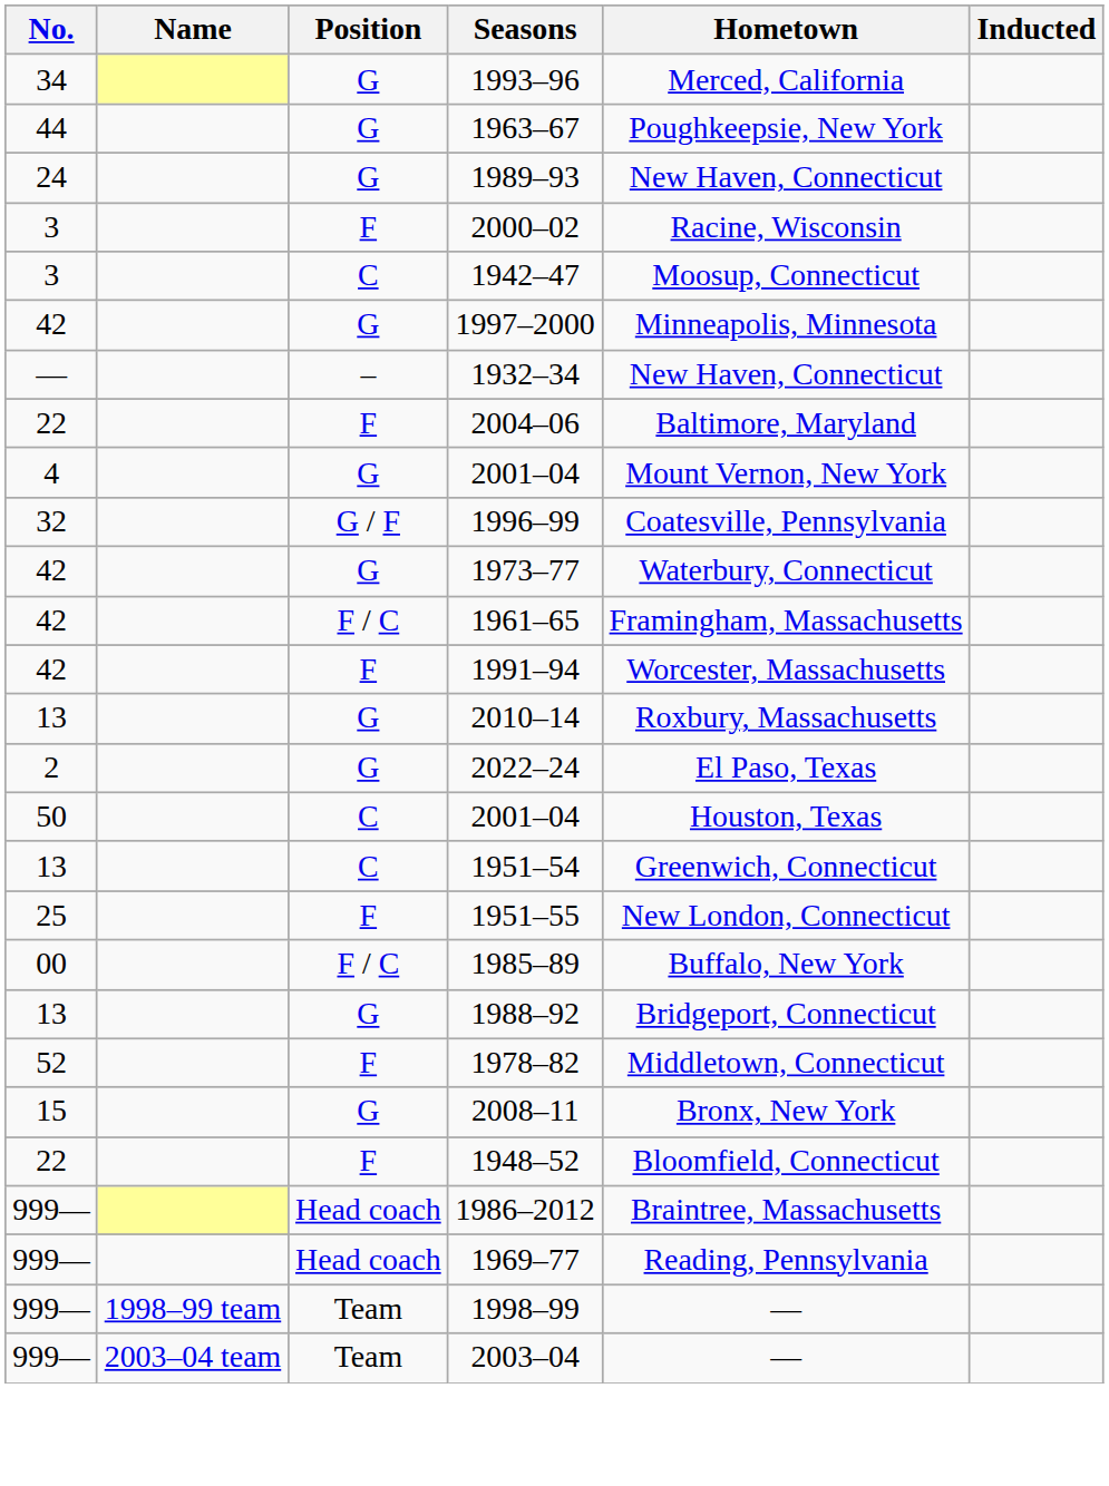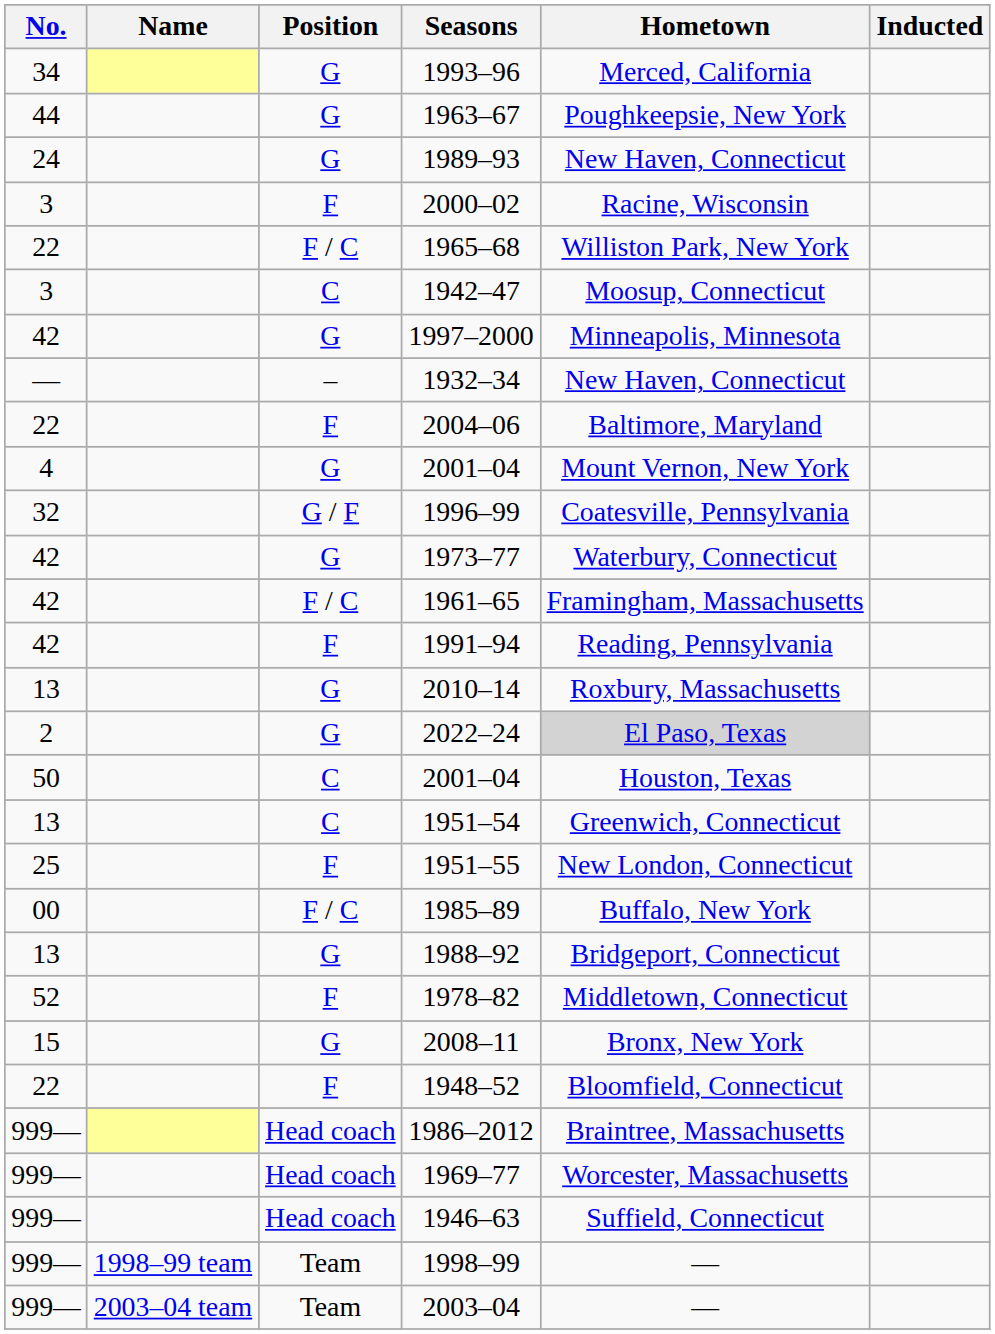 <table class="wikitable sortable" style="text-align:center">
 <tr>
 <th ! scope="col" style="text-align:center;"><strong><a href='#'>No.</a></strong></th>
 <th ! scope="col" style="text-align:center;"><strong>Name</strong></th>
 <th ! scope="col" style="text-align:center;"><strong>Position</strong></th>
 <th ! scope="col" style="text-align:center;"><strong>Seasons</strong></th>
 <th ! scope="col" style="text-align:center;"><strong>Hometown</strong></th>
 <th ! scope="col" style="text-align:center;"><strong>Inducted</strong></th>
 </tr>
 <tr>
 <td>34</td>
 <td style="background:#ff9;"></td>
 <td><a href='#'>G</a></td>
 <td>1993–96</td>
 <td><a href='#'>Merced, California</a></td>
 <td></td>
 </tr>
 <tr>
 <td>44</td>
 <td></td>
 <td><a href='#'>G</a></td>
 <td>1963–67</td>
 <td><a href='#'>Poughkeepsie, New York</a></td>
 <td></td>
 </tr>
 <tr>
 <td>24</td>
 <td></td>
 <td><a href='#'>G</a></td>
 <td>1989–93</td>
 <td><a href='#'>New Haven, Connecticut</a></td>
 <td></td>
 </tr>
 <tr>
 <td>3</td>
 <td></td>
 <td><a href='#'>F</a></td>
 <td>2000–02</td>
 <td><a href='#'>Racine, Wisconsin</a></td>
+<td></td>
+</tr>
+<tr>
+<td>22</td>
+<td></td>
+<td><a href='#'>F</a> / <a href='#'>C</a></td>
+<td>1965–68</td>
+<td><a href='#'>Williston Park, New York</a></td>
 <td></td>
 </tr>
 <tr>
 <td>3</td>
 <td></td>
 <td><a href='#'>C</a></td>
 <td>1942–47</td>
 <td><a href='#'>Moosup, Connecticut</a></td>
 <td></td>
 </tr>
 <tr>
 <td>42</td>
 <td></td>
 <td><a href='#'>G</a></td>
 <td>1997–2000</td>
 <td><a href='#'>Minneapolis, Minnesota</a></td>
 <td></td>
 </tr>
 <tr>
 <td>—</td>
 <td></td>
 <td>–</td>
 <td>1932–34</td>
 <td><a href='#'>New Haven, Connecticut</a></td>
 <td></td>
 </tr>
 <tr>
 <td>22</td>
 <td></td>
 <td><a href='#'>F</a></td>
 <td>2004–06</td>
 <td><a href='#'>Baltimore, Maryland</a></td>
 <td></td>
 </tr>
 <tr>
 <td>4</td>
 <td></td>
 <td><a href='#'>G</a></td>
 <td>2001–04</td>
 <td><a href='#'>Mount Vernon, New York</a></td>
 <td></td>
 </tr>
 <tr>
 <td>32</td>
 <td></td>
 <td><a href='#'>G</a> / <a href='#'>F</a></td>
 <td>1996–99</td>
 <td><a href='#'>Coatesville, Pennsylvania</a></td>
 <td></td>
 </tr>
 <tr>
 <td>42</td>
 <td></td>
 <td><a href='#'>G</a></td>
 <td>1973–77</td>
 <td><a href='#'>Waterbury, Connecticut</a></td>
 <td></td>
 </tr>
 <tr>
 <td>42</td>
 <td></td>
 <td><a href='#'>F</a> / <a href='#'>C</a></td>
 <td>1961–65</td>
 <td><a href='#'>Framingham, Massachusetts</a></td>
 <td></td>
 </tr>
 <tr>
 <td>42</td>
 <td></td>
 <td><a href='#'>F</a></td>
 <td>1991–94</td>
-<td><a href='#'>Worcester, Massachusetts</a></td>
+<td><a href='#'>Reading, Pennsylvania</a></td>
 <td></td>
 </tr>
 <tr>
 <td>13</td>
 <td></td>
 <td><a href='#'>G</a></td>
 <td>2010–14</td>
 <td><a href='#'>Roxbury, Massachusetts</a></td>
 <td></td>
 </tr>
 <tr>
 <td>2</td>
 <td></td>
 <td><a href='#'>G</a></td>
 <td>2022–24</td>
-<td><a href='#'>El Paso, Texas</a></td>
+<td style="background: lightgrey;"><a href='#'>El Paso, Texas</a></td>
 <td></td>
 </tr>
 <tr>
 <td>50</td>
 <td></td>
 <td><a href='#'>C</a></td>
 <td>2001–04</td>
 <td><a href='#'>Houston, Texas</a></td>
 <td></td>
 </tr>
 <tr>
 <td>13</td>
 <td></td>
 <td><a href='#'>C</a></td>
 <td>1951–54</td>
 <td><a href='#'>Greenwich, Connecticut</a></td>
 <td></td>
 </tr>
 <tr>
 <td>25</td>
 <td></td>
 <td><a href='#'>F</a></td>
 <td>1951–55</td>
 <td><a href='#'>New London, Connecticut</a></td>
 <td></td>
 </tr>
 <tr>
 <td>00</td>
 <td></td>
 <td><a href='#'>F</a> / <a href='#'>C</a></td>
 <td>1985–89</td>
 <td><a href='#'>Buffalo, New York</a></td>
 <td></td>
 </tr>
 <tr>
 <td>13</td>
 <td></td>
 <td><a href='#'>G</a></td>
 <td>1988–92</td>
 <td><a href='#'>Bridgeport, Connecticut</a></td>
 <td></td>
 </tr>
 <tr>
 <td>52</td>
 <td></td>
 <td><a href='#'>F</a></td>
 <td>1978–82</td>
 <td><a href='#'>Middletown, Connecticut</a></td>
 <td></td>
 </tr>
 <tr>
 <td>15</td>
 <td></td>
 <td><a href='#'>G</a></td>
 <td>2008–11</td>
 <td><a href='#'>Bronx, New York</a></td>
 <td></td>
 </tr>
 <tr>
 <td>22</td>
 <td></td>
 <td><a href='#'>F</a></td>
 <td>1948–52</td>
 <td><a href='#'>Bloomfield, Connecticut</a></td>
 <td></td>
 </tr>
 <tr>
 <td><span>999</span>—</td>
 <td style="background:#ff9;"></td>
 <td><a href='#'>Head coach</a></td>
 <td>1986–2012</td>
 <td><a href='#'>Braintree, Massachusetts</a></td>
 <td></td>
 </tr>
 <tr>
 <td><span>999</span>—</td>
 <td></td>
 <td><a href='#'>Head coach</a></td>
 <td>1969–77</td>
-<td><a href='#'>Reading, Pennsylvania</a></td>
+<td><a href='#'>Worcester, Massachusetts</a></td>
+<td></td>
+</tr>
+<tr>
+<td><span>999</span>—</td>
+<td></td>
+<td><a href='#'>Head coach</a></td>
+<td>1946–63</td>
+<td><a href='#'>Suffield, Connecticut</a></td>
 <td></td>
 </tr>
 <tr>
 <td><span>999</span>—</td>
 <td><a href='#'>1998–99 team</a></td>
 <td>Team</td>
 <td>1998–99</td>
 <td>—</td>
 <td></td>
 </tr>
 <tr>
 <td><span>999</span>—</td>
 <td><a href='#'>2003–04 team</a></td>
 <td>Team</td>
 <td>2003–04</td>
 <td>—</td>
 <td></td>
 </tr>
 </table>
